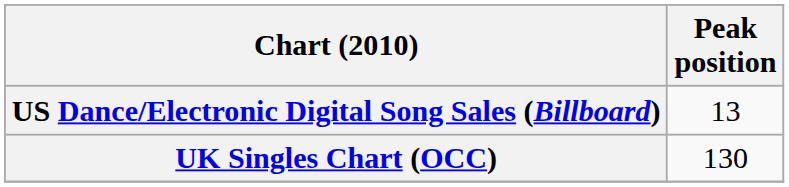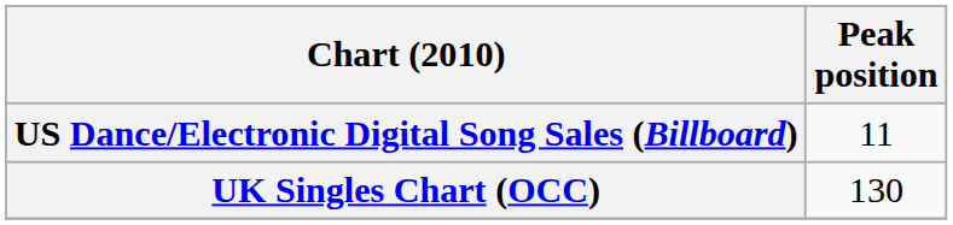 <table class="wikitable sortable plainrowheaders">
 <tr>
 <th align="left">Chart (2010)</th>
 <th style="text-align:center;">Peak<br>position</th>
 </tr>
 <tr>
 <th scope="row" align="left">US <a href='#'>Dance/Electronic Digital Song Sales</a> (<em><a href='#'>Billboard</a></em>)</th>
-<td style="text-align:center;">13</td>
+<td style="text-align:center;">11</td>
 </tr>
 <tr>
 <th scope="row" align="left"><a href='#'>UK Singles Chart</a> (<a href='#'>OCC</a>)</th>
 <td style="text-align:center;">130</td>
 </tr>
 <tr>
 </tr>
 </table>
